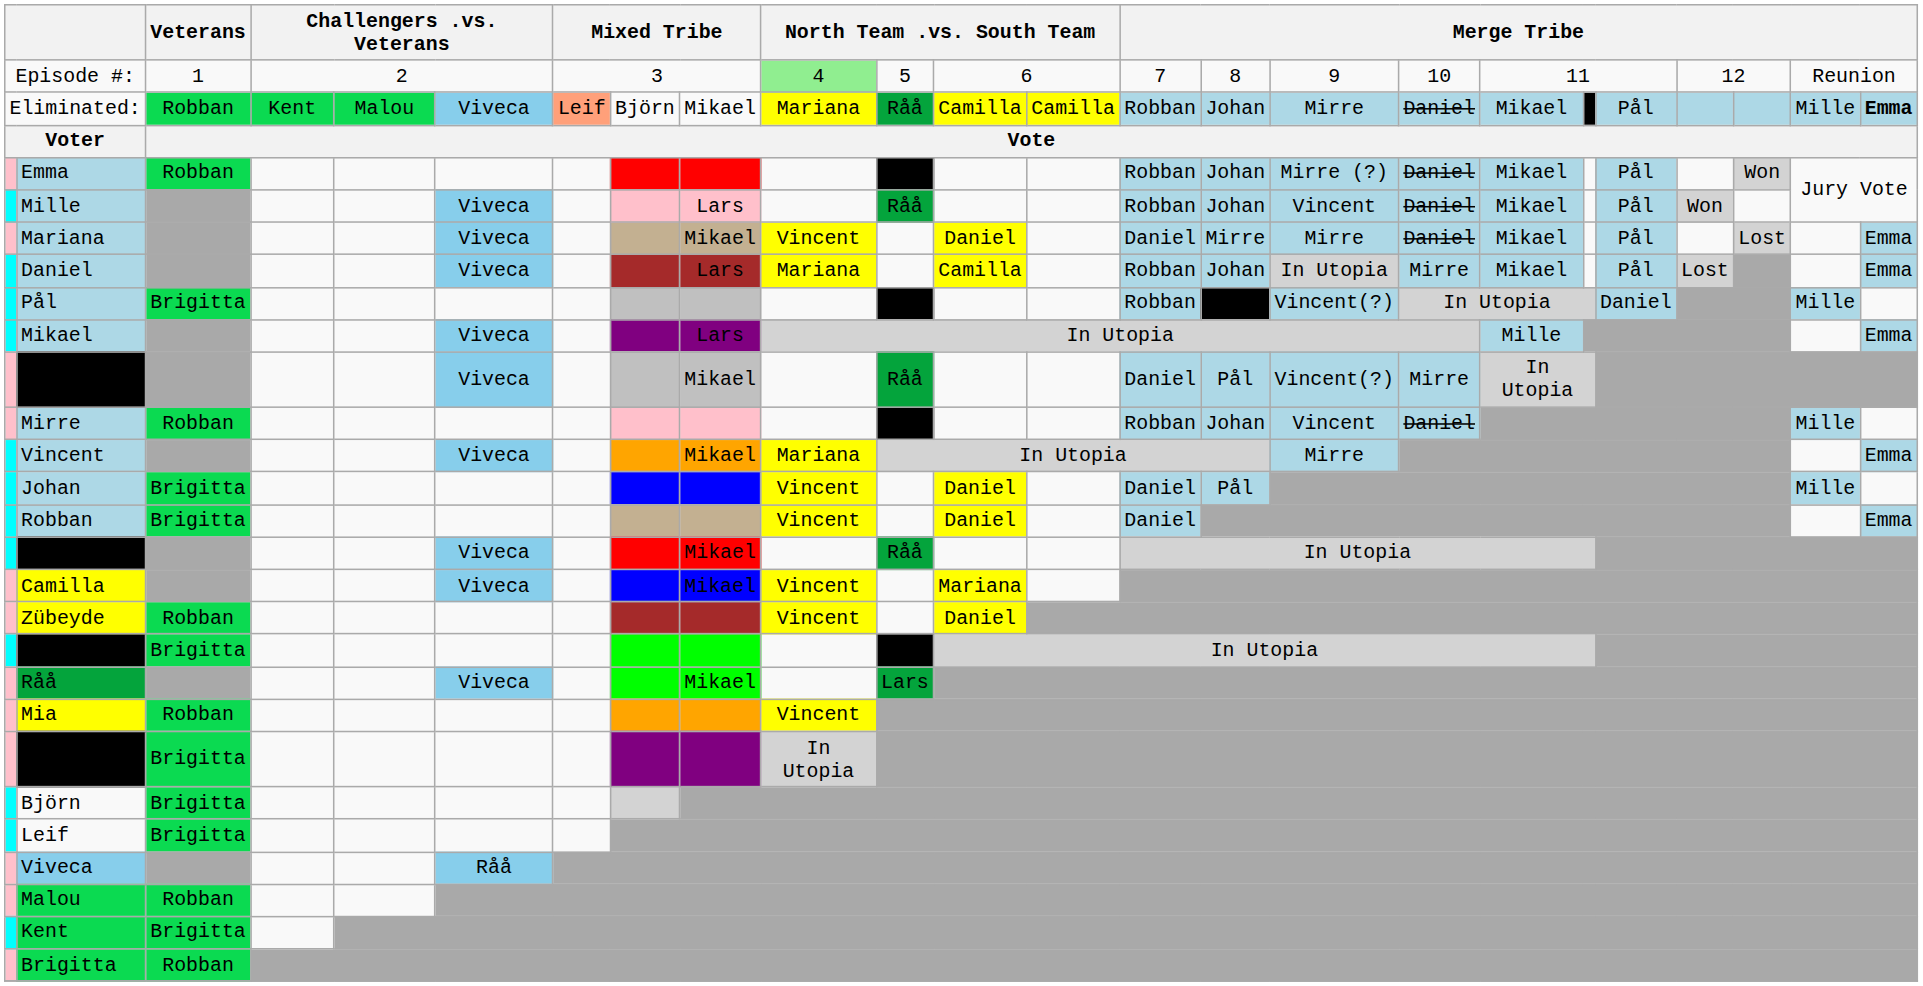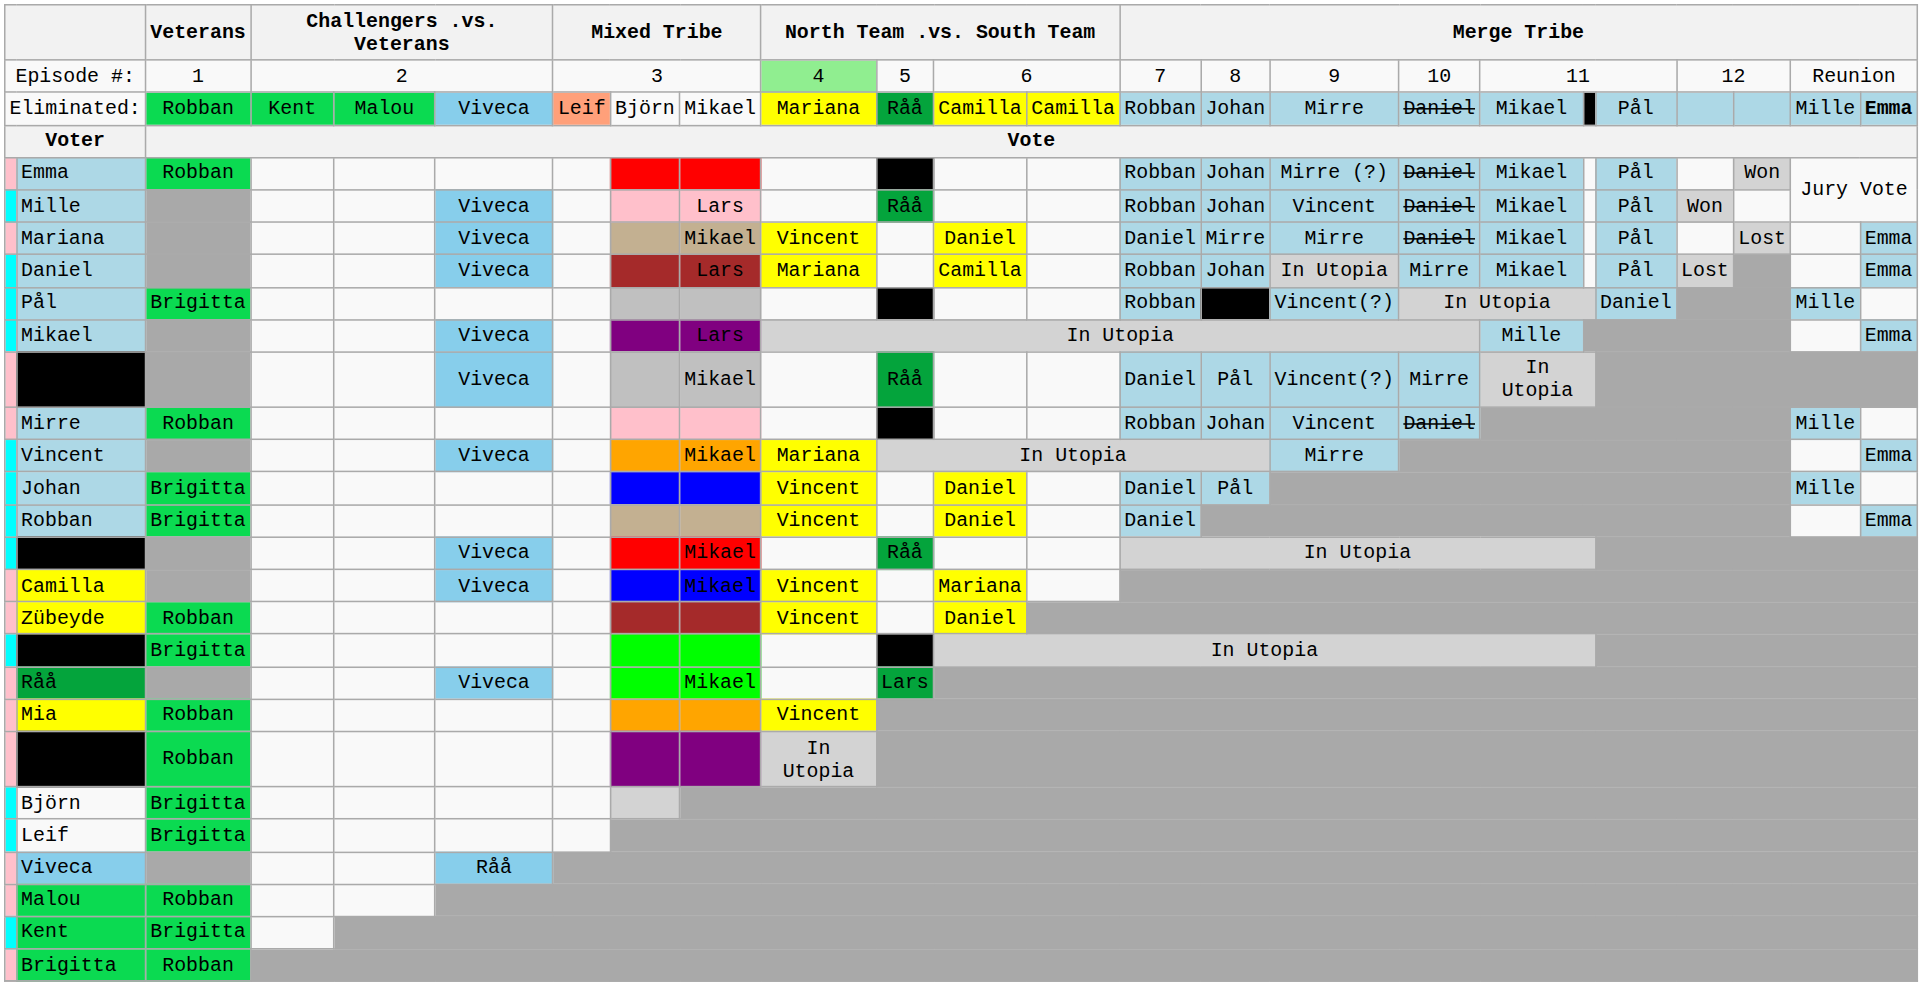 <table class="wikitable" style="text-align:center">
 <tr>
 <th colspan=2></th>
 <th>Veterans</th>
 <th colspan="3">Challengers .vs. Veterans</th>
 <th colspan=3>Mixed Tribe</th>
 <th colspan="4">North Team .vs. South Team</th>
 <th colspan=11>Merge Tribe</th>
 </tr>
 <tr>
 <td colspan=2>Episode #:</td>
 <td>1</td>
 <td colspan=3>2</td>
 <td colspan=3>3</td>
 <td style="background: lightgreen;">4</td>
 <td>5</td>
 <td colspan=2>6</td>
 <td>7</td>
 <td>8</td>
 <td>9</td>
 <td>10</td>
 <td colspan=3>11</td>
 <td colspan=2>12</td>
 <td colspan=2>Reunion</td>
 </tr>
 <tr>
 <td colspan=2>Eliminated:</td>
 <td bgcolor="#0BDA51">Robban</td>
 <td bgcolor="#0BDA51">Kent<br></td>
 <td bgcolor="#0BDA51">Malou<br></td>
 <td bgcolor="skyblue">Viveca<br></td>
 <td style="background: lightsalmon;">Leif<br></td>
 <td>Björn<br></td>
 <td>Mikael<br></td>
 <td bgcolor="yellow">Mariana</td>
 <td bgcolor="#04a43c">Råå<br></td>
 <td bgcolor="yellow">Camilla</td>
 <td bgcolor="yellow">Camilla<br></td>
 <td bgcolor="lightblue">Robban<br></td>
 <td bgcolor="lightblue">Johan<br></td>
 <td bgcolor="lightblue">Mirre</td>
 <td bgcolor="lightblue"><s>Daniel</s></td>
 <td bgcolor="lightblue">Mikael<br></td>
 <td bgcolor="black"><span></span></td>
 <td bgcolor="lightblue">Pål<br></td>
 <td bgcolor="lightblue"></td>
 <td bgcolor="lightblue"></td>
 <td bgcolor="lightblue">Mille<br></td>
 <td bgcolor="lightblue"><strong>Emma<br></strong></td>
 </tr>
 <tr>
 <th colspan=2 width="70">Voter</th>
 <th colspan="23">Vote</th>
 </tr>
 <tr>
 <td style="background:pink"></td>
 <td bgcolor="lightblue" align="left">Emma</td>
 <td bgcolor="#0BDA51">Robban</td>
 <td></td>
 <td></td>
 <td></td>
 <td></td>
 <td bgcolor="red"></td>
 <td bgcolor="red"></td>
 <td></td>
 <td bgcolor="black"></td>
 <td></td>
 <td></td>
 <td bgcolor="lightblue">Robban</td>
 <td bgcolor="lightblue">Johan</td>
 <td bgcolor="lightblue">Mirre (?)</td>
 <td bgcolor="lightblue"><s>Daniel</s></td>
 <td bgcolor="lightblue">Mikael</td>
 <td></td>
 <td bgcolor="lightblue">Pål</td>
 <td></td>
 <td bgcolor="lightgray">Won</td>
 <td rowspan="2" colspan="2">Jury Vote</td>
 </tr>
 <tr>
 <td style="background:cyan"></td>
 <td bgcolor="lightblue" align="left">Mille</td>
 <td colspan="1" bgcolor="darkgray"></td>
 <td></td>
 <td></td>
 <td bgcolor="skyblue">Viveca</td>
 <td></td>
 <td bgcolor="pink"></td>
 <td bgcolor="pink">Lars</td>
 <td></td>
 <td bgcolor="#04a43c">Råå</td>
 <td></td>
 <td></td>
 <td bgcolor="lightblue">Robban</td>
 <td bgcolor="lightblue">Johan</td>
 <td bgcolor="lightblue">Vincent</td>
 <td bgcolor="lightblue"><s>Daniel</s></td>
 <td bgcolor="lightblue">Mikael</td>
 <td></td>
 <td bgcolor="lightblue">Pål</td>
 <td bgcolor="lightgray">Won</td>
 <td></td>
 </tr>
 <tr>
 <td style="background:pink"></td>
 <td bgcolor="lightblue" align="left">Mariana</td>
 <td colspan="1" bgcolor="darkgray"></td>
 <td></td>
 <td></td>
 <td bgcolor="skyblue">Viveca</td>
 <td></td>
 <td bgcolor="#C3B091"></td>
 <td bgcolor="#C3B091">Mikael</td>
 <td bgcolor="yellow">Vincent</td>
 <td></td>
 <td bgcolor="yellow">Daniel</td>
 <td></td>
 <td bgcolor="lightblue">Daniel</td>
 <td bgcolor="lightblue">Mirre</td>
 <td bgcolor="lightblue">Mirre</td>
 <td bgcolor="lightblue"><s>Daniel</s></td>
 <td bgcolor="lightblue">Mikael</td>
 <td></td>
 <td bgcolor="lightblue">Pål</td>
 <td></td>
 <td bgcolor="lightgray">Lost</td>
 <td></td>
 <td bgcolor="lightblue">Emma</td>
 </tr>
 <tr>
 <td style="background:cyan"></td>
 <td bgcolor="lightblue" align="left">Daniel</td>
 <td colspan="1" bgcolor="darkgray"></td>
 <td></td>
 <td></td>
 <td bgcolor="skyblue">Viveca</td>
 <td></td>
 <td bgcolor="brown"></td>
 <td bgcolor="brown">Lars</td>
 <td bgcolor="yellow">Mariana</td>
 <td></td>
 <td bgcolor="yellow">Camilla</td>
 <td></td>
 <td bgcolor="lightblue">Robban</td>
 <td bgcolor="lightblue">Johan</td>
 <td colspan="1" bgcolor="lightgray">In Utopia</td>
 <td bgcolor="lightblue">Mirre</td>
 <td bgcolor="lightblue">Mikael</td>
 <td></td>
 <td bgcolor="lightblue">Pål</td>
 <td bgcolor="lightgray">Lost</td>
 <td bgcolor="darkgray"></td>
 <td></td>
 <td bgcolor="lightblue">Emma</td>
 </tr>
 <tr>
 <td style="background:cyan"></td>
 <td bgcolor="lightblue" align="left">Pål</td>
 <td bgcolor="#0BDA51">Brigitta</td>
 <td></td>
 <td></td>
 <td></td>
 <td></td>
 <td bgcolor="silver"></td>
 <td bgcolor="silver"></td>
 <td></td>
 <td bgcolor="black"></td>
 <td></td>
 <td></td>
 <td bgcolor="lightblue">Robban</td>
 <td bgcolor="black"></td>
 <td bgcolor="lightblue">Vincent(?)</td>
 <td colspan="3" bgcolor="lightgray">In Utopia</td>
 <td bgcolor="lightblue">Daniel</td>
 <td colspan="2" bgcolor="darkgray"></td>
 <td bgcolor="lightblue">Mille</td>
 <td></td>
 </tr>
 <tr>
 <td style="background:cyan"></td>
 <td bgcolor="lightblue" align="left">Mikael</td>
 <td colspan="1" bgcolor="darkgray"></td>
 <td></td>
 <td></td>
 <td bgcolor="skyblue">Viveca</td>
 <td></td>
 <td bgcolor="purple"></td>
 <td bgcolor="purple">Lars</td>
 <td colspan="8" bgcolor="lightgray">In Utopia</td>
 <td bgcolor="lightblue">Mille</td>
 <td colspan="4" bgcolor="darkgray"></td>
 <td></td>
 <td bgcolor="lightblue">Emma</td>
 </tr>
 <tr>
 <td style="background:pink"></td>
 <td bgcolor="black" align="left"><span>Jenny</span></td>
 <td colspan="1" bgcolor="darkgray"></td>
 <td></td>
 <td></td>
 <td bgcolor="skyblue">Viveca</td>
 <td></td>
 <td bgcolor="silver"></td>
 <td bgcolor="silver">Mikael</td>
 <td></td>
 <td bgcolor=#04a43c>Råå</td>
 <td></td>
 <td></td>
 <td bgcolor="lightblue">Daniel</td>
 <td bgcolor="lightblue">Pål</td>
 <td bgcolor="lightblue">Vincent(?)</td>
 <td bgcolor="lightblue">Mirre<br></td>
 <td colspan="2" bgcolor="lightgray">In Utopia</td>
 <td colspan="5" bgcolor="darkgray"></td>
 </tr>
 <tr>
 <td style="background:pink"></td>
 <td bgcolor="lightblue" align="left">Mirre</td>
 <td bgcolor="#0BDA51">Robban</td>
 <td></td>
 <td></td>
 <td></td>
 <td></td>
 <td bgcolor="pink"></td>
 <td bgcolor="pink"></td>
 <td></td>
 <td bgcolor="black"></td>
 <td></td>
 <td></td>
 <td bgcolor="lightblue">Robban</td>
 <td bgcolor="lightblue">Johan</td>
 <td bgcolor="lightblue">Vincent</td>
 <td bgcolor="lightblue"><s>Daniel</s></td>
 <td colspan="5" bgcolor="darkgray"></td>
 <td bgcolor="lightblue">Mille</td>
 <td></td>
 </tr>
 <tr>
 <td style="background:cyan"></td>
 <td bgcolor="lightblue" align="left">Vincent</td>
 <td colspan="1" bgcolor="darkgray"></td>
 <td></td>
 <td></td>
 <td bgcolor="skyblue">Viveca</td>
 <td></td>
 <td bgcolor="orange"></td>
 <td bgcolor="orange">Mikael</td>
 <td bgcolor="yellow">Mariana</td>
 <td colspan="5" bgcolor="lightgray">In Utopia</td>
 <td bgcolor="lightblue">Mirre</td>
 <td colspan="6" bgcolor="darkgray"></td>
 <td></td>
 <td bgcolor="lightblue">Emma</td>
 </tr>
 <tr>
 <td style="background:cyan"></td>
 <td bgcolor="lightblue" align="left">Johan</td>
 <td bgcolor="#0BDA51">Brigitta</td>
 <td></td>
 <td></td>
 <td></td>
 <td></td>
 <td bgcolor="blue"></td>
 <td bgcolor="blue"></td>
 <td bgcolor="yellow">Vincent</td>
 <td></td>
 <td bgcolor="yellow">Daniel</td>
 <td></td>
 <td bgcolor="lightblue">Daniel</td>
 <td bgcolor="lightblue">Pål</td>
 <td colspan="7" bgcolor="darkgray"></td>
 <td bgcolor="lightblue">Mille</td>
 <td></td>
 </tr>
 <tr>
 <td style="background:cyan"></td>
 <td bgcolor="lightblue" align="left">Robban</td>
 <td bgcolor="#0BDA51">Brigitta</td>
 <td></td>
 <td></td>
 <td></td>
 <td></td>
 <td bgcolor="#C3B091"></td>
 <td bgcolor="#C3B091"></td>
 <td bgcolor="yellow">Vincent</td>
 <td></td>
 <td bgcolor="yellow">Daniel</td>
 <td></td>
 <td bgcolor="lightblue">Daniel</td>
 <td colspan="8" bgcolor="darkgray"></td>
 <td></td>
 <td bgcolor="lightblue">Emma</td>
 </tr>
 <tr>
 <td style="background:cyan"></td>
 <td bgcolor="black" align="left"><span>Lars</span></td>
 <td colspan="1" bgcolor="darkgray"></td>
 <td></td>
 <td></td>
 <td bgcolor="skyblue">Viveca</td>
 <td></td>
 <td bgcolor="red"></td>
 <td bgcolor="red">Mikael</td>
 <td></td>
 <td bgcolor=#04a43c>Råå</td>
 <td></td>
 <td></td>
 <td colspan="6" bgcolor="lightgray">In Utopia</td>
 <td colspan="5" bgcolor="darkgray"></td>
 </tr>
 <tr>
 <td style="background:pink"></td>
 <td bgcolor="yellow" align="left">Camilla</td>
 <td colspan="1" bgcolor="darkgray"></td>
 <td></td>
 <td></td>
 <td bgcolor="skyblue">Viveca</td>
 <td></td>
 <td bgcolor="blue"></td>
 <td bgcolor="blue">Mikael</td>
 <td bgcolor="yellow">Vincent</td>
 <td></td>
 <td bgcolor="yellow">Mariana</td>
 <td></td>
 <td colspan="12" bgcolor="darkgray"></td>
 </tr>
 <tr>
 <td style="background:pink"></td>
 <td bgcolor="yellow" align="left">Zübeyde</td>
 <td bgcolor="#0BDA51">Robban</td>
 <td></td>
 <td></td>
 <td></td>
 <td></td>
 <td bgcolor="brown"></td>
 <td bgcolor="brown"></td>
 <td bgcolor="yellow">Vincent</td>
 <td></td>
 <td bgcolor="yellow">Daniel<br></td>
 <td colspan="13" bgcolor="darkgray"></td>
 </tr>
 <tr>
 <td style="background:cyan"></td>
 <td bgcolor="black" align="left"><span>Martin</span></td>
 <td bgcolor="#0BDA51">Brigitta</td>
 <td></td>
 <td></td>
 <td></td>
 <td></td>
 <td bgcolor="lime"></td>
 <td bgcolor="lime"></td>
 <td></td>
 <td bgcolor="black"></td>
 <td colspan="8" bgcolor="lightgray">In Utopia</td>
 <td colspan="5" bgcolor="darkgray"></td>
 </tr>
 <tr>
 <td style="background:pink"></td>
 <td bgcolor="#04a43c" align="left">Råå</td>
 <td colspan="1" bgcolor="darkgray"></td>
 <td></td>
 <td></td>
 <td bgcolor="skyblue">Viveca</td>
 <td></td>
 <td bgcolor="lime"></td>
 <td bgcolor="lime">Mikael</td>
 <td></td>
 <td bgcolor="#04a43c">Lars</td>
 <td colspan="14" bgcolor="darkgray"></td>
 </tr>
 <tr>
 <td style="background:pink"></td>
 <td align="left" bgcolor="yellow">Mia</td>
 <td bgcolor="#0BDA51">Robban</td>
 <td></td>
 <td></td>
 <td></td>
 <td></td>
 <td bgcolor="orange"></td>
 <td bgcolor="orange"></td>
 <td bgcolor="yellow">Vincent</td>
 <td colspan="15" bgcolor="darkgray"></td>
 </tr>
 <tr>
 <td style="background:pink"></td>
 <td bgcolor="black" align="left"><span>Sylvia</span></td>
-<td bgcolor="#0BDA51">Brigitta<br></td>
+<td bgcolor="#0BDA51">Robban</td>
 <td></td>
 <td></td>
 <td></td>
 <td></td>
 <td bgcolor="purple"></td>
 <td bgcolor="purple"></td>
 <td colspan="1" bgcolor="lightgray">In Utopia</td>
 <td colspan="16" bgcolor="darkgray"></td>
 </tr>
 <tr>
 <td style="background:cyan"></td>
 <td align="left">Björn</td>
 <td bgcolor="#0BDA51">Brigitta</td>
 <td></td>
 <td></td>
 <td></td>
 <td></td>
 <td bgcolor="lightgray"></td>
 <td colspan="17" bgcolor="darkgray"></td>
 </tr>
 <tr>
 <td style="background:cyan"></td>
 <td align="left">Leif</td>
 <td bgcolor="#0BDA51">Brigitta</td>
 <td></td>
 <td></td>
 <td></td>
 <td></td>
 <td colspan="18" bgcolor="darkgray"></td>
 </tr>
 <tr>
 <td style="background:pink"></td>
 <td align="left" bgcolor="skyblue">Viveca</td>
 <td colspan="1" bgcolor="darkgray"></td>
 <td></td>
 <td></td>
 <td bgcolor="skyblue">Råå</td>
 <td colspan="19" bgcolor="darkgray"></td>
 </tr>
 <tr>
 <td style="background:pink"></td>
 <td align="left" bgcolor="#0BDA51">Malou</td>
 <td bgcolor="#0BDA51">Robban</td>
 <td></td>
 <td></td>
 <td colspan="20" bgcolor="darkgray"></td>
 </tr>
 <tr>
 <td style="background:cyan"></td>
 <td align="left" bgcolor="#0BDA51">Kent</td>
 <td bgcolor="#0BDA51">Brigitta</td>
 <td></td>
 <td colspan="21" bgcolor="darkgray"></td>
 </tr>
 <tr>
 <td style="background:pink"></td>
 <td align="left" bgcolor="#0BDA51">Brigitta</td>
 <td bgcolor="#0BDA51">Robban</td>
 <td colspan="22" bgcolor="darkgray"></td>
 </tr>
 <tr>
 </tr>
 </table>
